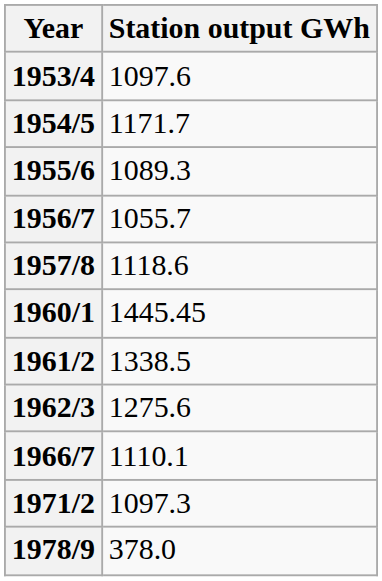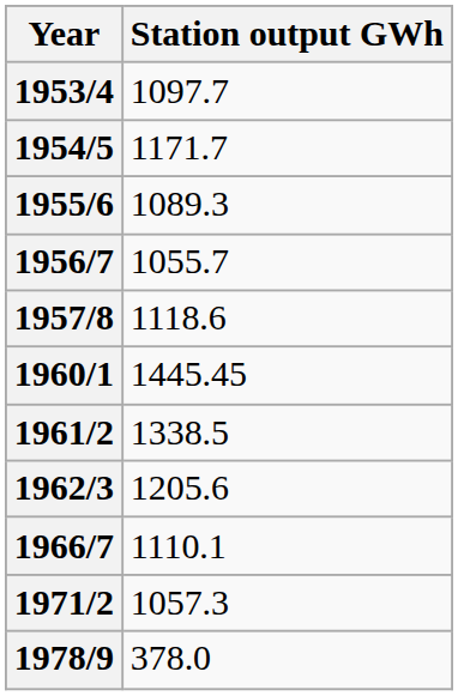 <table class="wikitable">
 <tr>
 <th>Year</th>
 <th>Station output GWh</th>
 </tr>
 <tr>
 <th>1953/4</th>
-<td>1097.6</td>
+<td>1097.7</td>
 </tr>
 <tr>
 <th>1954/5</th>
 <td>1171.7</td>
 </tr>
 <tr>
 <th>1955/6</th>
 <td>1089.3</td>
 </tr>
 <tr>
 <th>1956/7</th>
 <td>1055.7</td>
 </tr>
 <tr>
 <th>1957/8</th>
 <td>1118.6</td>
 </tr>
 <tr>
 <th>1960/1</th>
 <td>1445.45</td>
 </tr>
 <tr>
 <th>1961/2</th>
 <td>1338.5</td>
 </tr>
 <tr>
 <th>1962/3</th>
-<td>1275.6</td>
+<td>1205.6</td>
 </tr>
 <tr>
 <th>1966/7</th>
 <td>1110.1</td>
 </tr>
 <tr>
 <th>1971/2</th>
-<td>1097.3</td>
+<td>1057.3</td>
 </tr>
 <tr>
 <th>1978/9</th>
 <td>378.0</td>
 </tr>
 </table>
